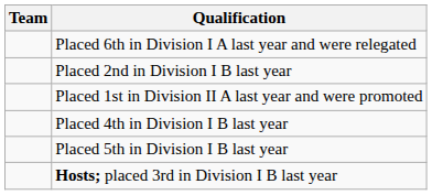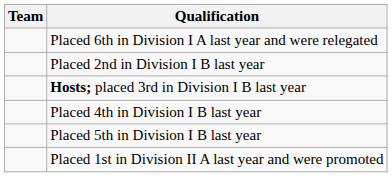 <table class="wikitable">
 <tr>
 <th>Team</th>
 <th>Qualification</th>
 </tr>
 <tr>
 <td></td>
 <td>Placed 6th in Division I A last year and were relegated</td>
 </tr>
 <tr>
 <td></td>
 <td>Placed 2nd in Division I B last year</td>
 </tr>
 <tr>
 <td></td>
-<td>Placed 1st in Division II A last year and were promoted</td>
+<td><strong>Hosts;</strong> placed 3rd in Division I B last year</td>
 </tr>
 <tr>
 <td></td>
 <td>Placed 4th in Division I B last year</td>
 </tr>
 <tr>
 <td></td>
 <td>Placed 5th in Division I B last year</td>
 </tr>
 <tr>
 <td></td>
-<td><strong>Hosts;</strong> placed 3rd in Division I B last year</td>
+<td>Placed 1st in Division II A last year and were promoted</td>
 </tr>
 </table>
